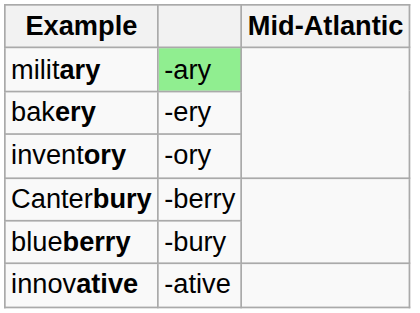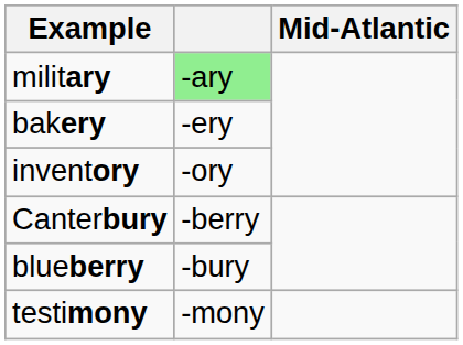 <table class="wikitable">
 <tr>
 <th>Example</th>
 <th></th>
 <th>Mid-Atlantic</th>
 </tr>
 <tr>
 <td>milit<strong>ary</strong></td>
 <td style="background: lightgreen;">-ary</td>
 <td rowspan="3"></td>
 </tr>
 <tr>
 <td>bak<strong>ery</strong></td>
 <td>-ery</td>
 </tr>
 <tr>
 <td>invent<strong>ory</strong></td>
 <td>-ory</td>
 </tr>
 <tr>
 <td>Canter<strong>bury</strong></td>
 <td>-berry</td>
 <td rowspan="2"></td>
 </tr>
 <tr>
 <td>blue<strong>berry</strong></td>
 <td>-bury</td>
 </tr>
 <tr>
-<td>innov<strong>ative</strong></td>
-<td>-ative</td>
+<td>testi<strong>mony</strong></td>
+<td>-mony</td>
 <td></td>
 </tr>
 </table>
